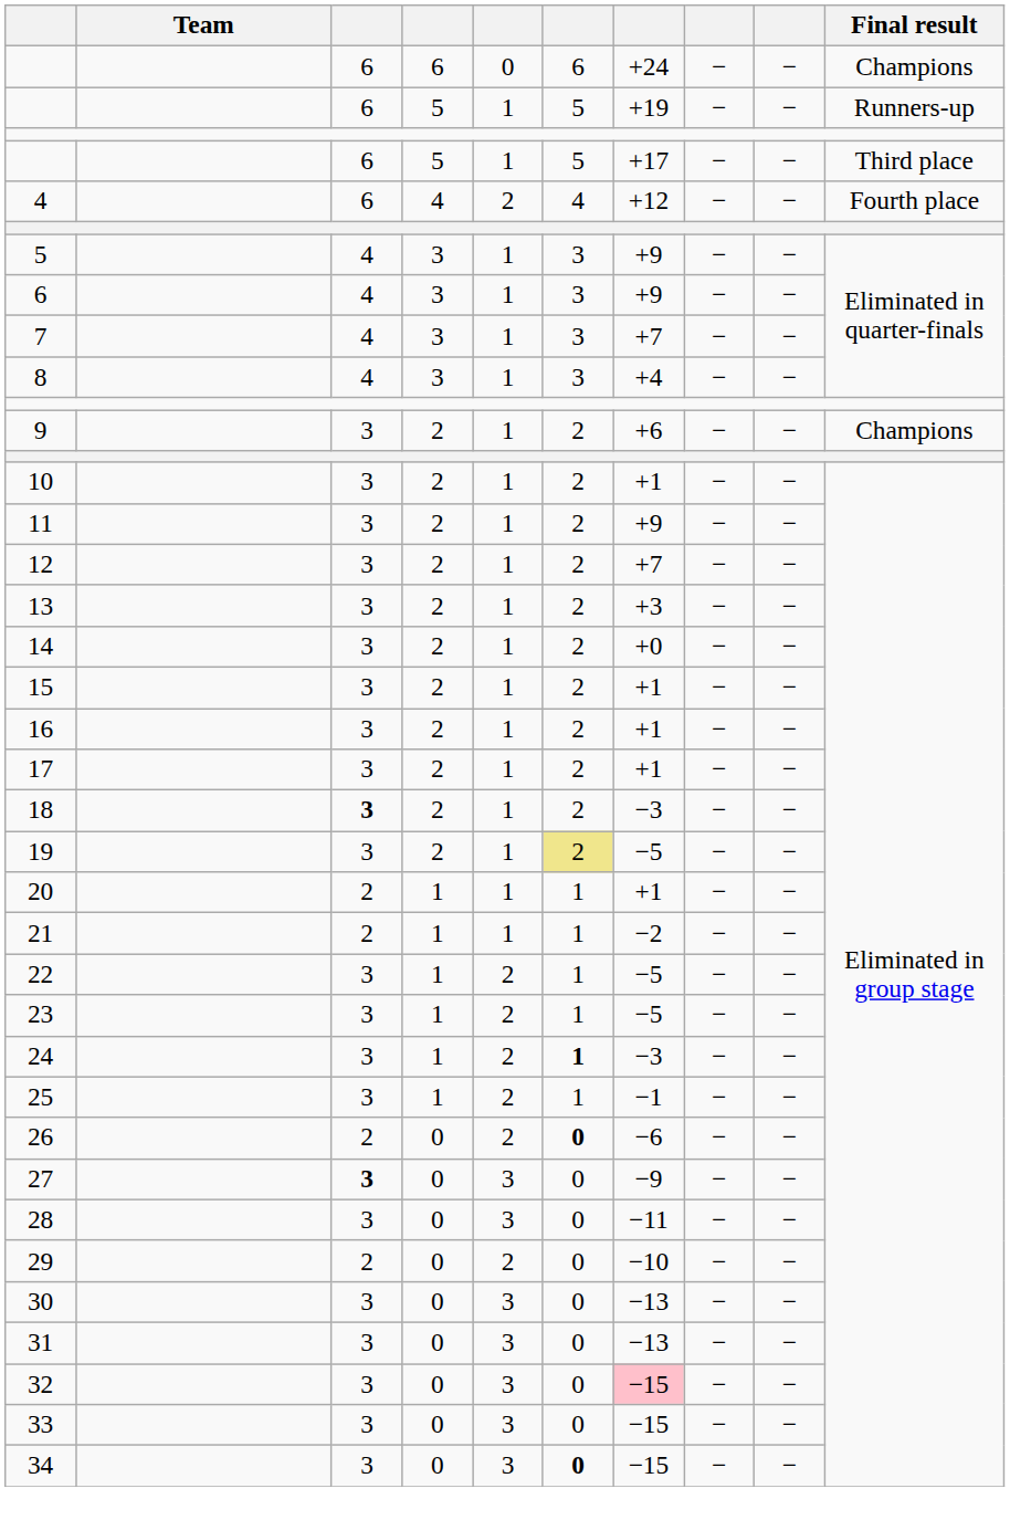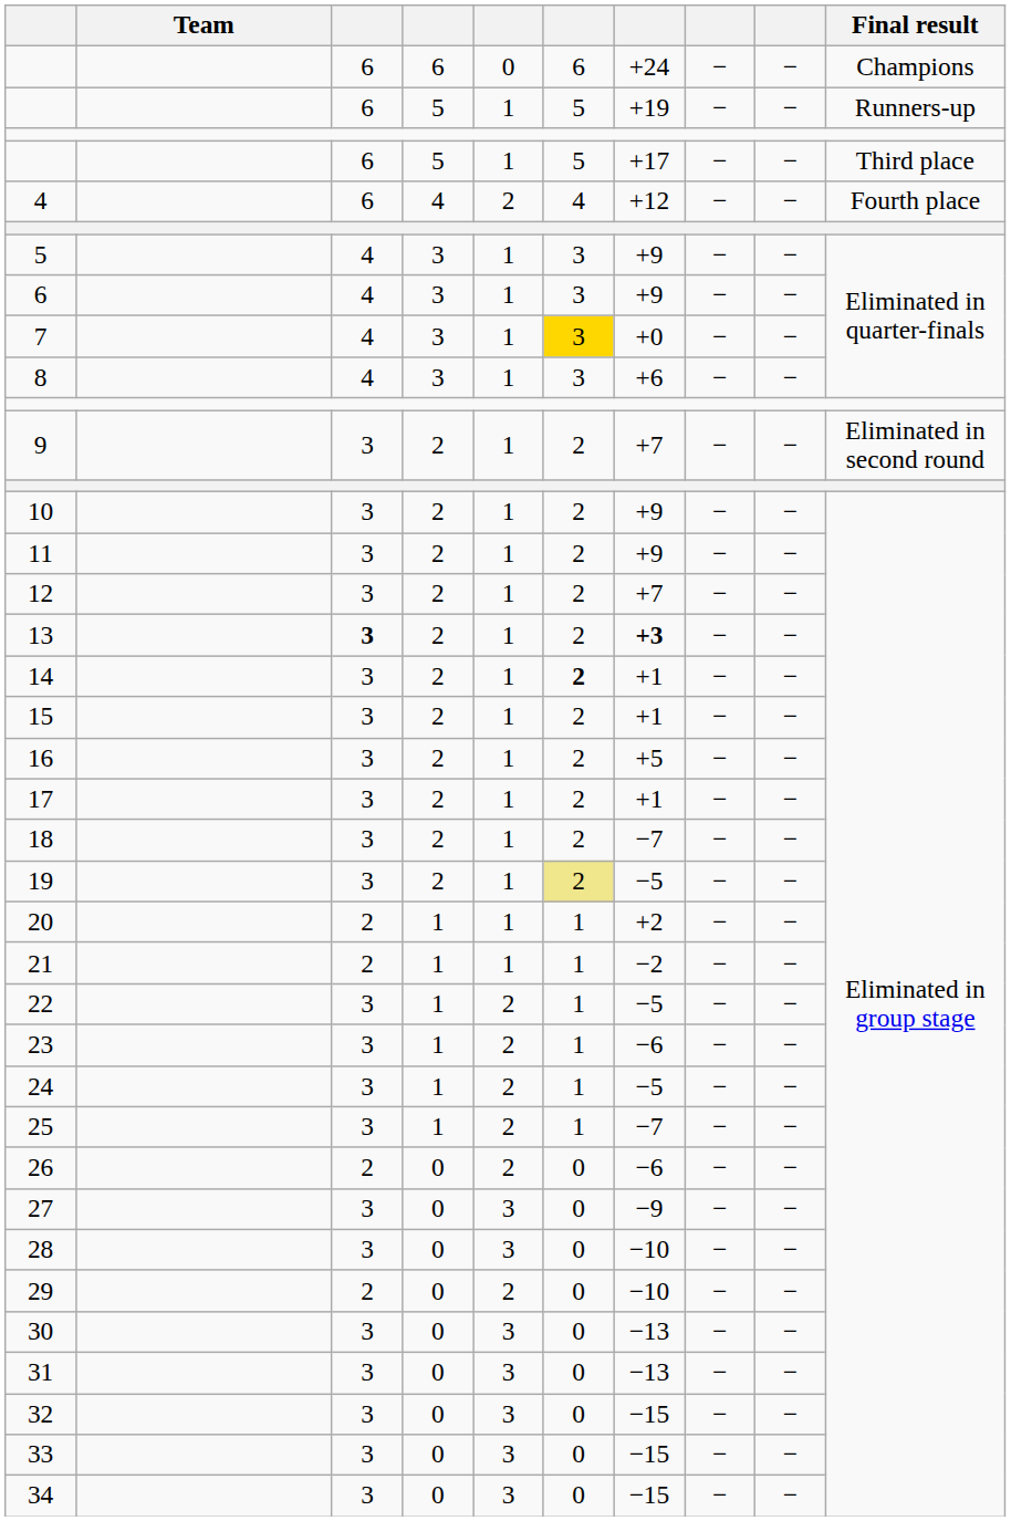 <table class=wikitable style="text-align:center;" width=620>
 <tr>
 <th width=5.5%></th>
 <th width=20%>Team</th>
 <th width=5.5%></th>
 <th width=5.5%></th>
 <th width=5.5%></th>
 <th width=5.5%></th>
 <th width=5.5%></th>
 <th width=5.5%></th>
 <th width=5.5%></th>
 <th width=14%>Final result</th>
 </tr>
 <tr>
 <td></td>
 <td align="left"></td>
 <td>6</td>
 <td>6</td>
 <td>0</td>
 <td>6</td>
 <td>+24</td>
 <td>−</td>
 <td>−</td>
 <td>Champions</td>
 </tr>
 <tr>
 <td></td>
 <td align="left"></td>
 <td>6</td>
 <td>5</td>
 <td>1</td>
 <td>5</td>
 <td>+19</td>
 <td>−</td>
 <td>−</td>
 <td>Runners-up</td>
 </tr>
 <tr>
 <td colspan="10"></td>
 </tr>
 <tr>
 <td></td>
 <td align="left"></td>
 <td>6</td>
 <td>5</td>
 <td>1</td>
 <td>5</td>
 <td>+17</td>
 <td>−</td>
 <td>−</td>
 <td>Third place</td>
 </tr>
 <tr>
 <td>4</td>
 <td align="left"></td>
 <td>6</td>
 <td>4</td>
 <td>2</td>
 <td>4</td>
 <td>+12</td>
 <td>−</td>
 <td>−</td>
 <td>Fourth place</td>
 </tr>
 <tr>
 <th colspan="10"></th>
 </tr>
 <tr>
 <td>5</td>
 <td align="left"></td>
 <td>4</td>
 <td>3</td>
 <td>1</td>
 <td>3</td>
 <td>+9</td>
 <td>−</td>
 <td>−</td>
 <td rowspan="4">Eliminated in quarter-finals</td>
 </tr>
 <tr>
 <td>6</td>
 <td align="left"></td>
 <td>4</td>
 <td>3</td>
 <td>1</td>
 <td>3</td>
 <td>+9</td>
 <td>−</td>
 <td>−</td>
 </tr>
 <tr>
 <td>7</td>
 <td align="left"></td>
 <td>4</td>
 <td>3</td>
 <td>1</td>
-<td>3</td>
-<td>+7</td>
+<td style="background: gold;">3</td>
+<td>+0</td>
 <td>−</td>
 <td>−</td>
 </tr>
 <tr>
 <td>8</td>
 <td align="left"></td>
 <td>4</td>
 <td>3</td>
 <td>1</td>
 <td>3</td>
-<td>+4</td>
+<td>+6</td>
 <td>−</td>
 <td>−</td>
 </tr>
 <tr>
 <td colspan="10"></td>
 </tr>
 <tr>
 <td>9</td>
 <td align="left"></td>
 <td>3</td>
 <td>2</td>
 <td>1</td>
 <td>2</td>
-<td>+6</td>
+<td>+7</td>
 <td>−</td>
 <td>−</td>
-<td>Champions</td>
+<td>Eliminated in second round</td>
 </tr>
 <tr>
 <th colspan="10"></th>
 </tr>
 <tr>
 <td>10</td>
 <td align="left"></td>
 <td>3</td>
 <td>2</td>
 <td>1</td>
 <td>2</td>
-<td>+1</td>
+<td>+9</td>
 <td>−</td>
 <td>−</td>
 <td rowspan="25">Eliminated in <a href='#'>group stage</a></td>
 </tr>
 <tr>
 <td>11</td>
 <td align="left"></td>
 <td>3</td>
 <td>2</td>
 <td>1</td>
 <td>2</td>
 <td>+9</td>
 <td>−</td>
 <td>−</td>
 </tr>
 <tr>
 <td>12</td>
 <td align="left"></td>
 <td>3</td>
 <td>2</td>
 <td>1</td>
 <td>2</td>
 <td>+7</td>
 <td>−</td>
 <td>−</td>
 </tr>
 <tr>
 <td>13</td>
 <td align="left"></td>
-<td>3</td>
+<td><strong>3</strong></td>
 <td>2</td>
 <td>1</td>
 <td>2</td>
-<td>+3</td>
+<td><strong>+3</strong></td>
 <td>−</td>
 <td>−</td>
 </tr>
 <tr>
 <td>14</td>
 <td align="left"></td>
 <td>3</td>
 <td>2</td>
 <td>1</td>
-<td>2</td>
-<td>+0</td>
+<td><strong>2</strong></td>
+<td>+1</td>
 <td>−</td>
 <td>−</td>
 </tr>
 <tr>
 <td>15</td>
 <td align="left"></td>
 <td>3</td>
 <td>2</td>
 <td>1</td>
 <td>2</td>
 <td>+1</td>
 <td>−</td>
 <td>−</td>
 </tr>
 <tr>
 <td>16</td>
 <td align="left"></td>
 <td>3</td>
 <td>2</td>
 <td>1</td>
 <td>2</td>
-<td>+1</td>
+<td>+5</td>
 <td>−</td>
 <td>−</td>
 </tr>
 <tr>
 <td>17</td>
 <td align="left"></td>
 <td>3</td>
 <td>2</td>
 <td>1</td>
 <td>2</td>
 <td>+1</td>
 <td>−</td>
 <td>−</td>
 </tr>
 <tr>
 <td>18</td>
 <td align="left"></td>
-<td><strong>3</strong></td>
+<td>3</td>
 <td>2</td>
 <td>1</td>
 <td>2</td>
-<td>−3</td>
+<td>−7</td>
 <td>−</td>
 <td>−</td>
 </tr>
 <tr>
 <td>19</td>
 <td align="left"></td>
 <td>3</td>
 <td>2</td>
 <td>1</td>
 <td style="background: khaki;">2</td>
 <td>−5</td>
 <td>−</td>
 <td>−</td>
 </tr>
 <tr>
 <td>20</td>
 <td align="left"></td>
 <td>2</td>
 <td>1</td>
 <td>1</td>
 <td>1</td>
-<td>+1</td>
+<td>+2</td>
 <td>−</td>
 <td>−</td>
 </tr>
 <tr>
 <td>21</td>
 <td align="left"></td>
 <td>2</td>
 <td>1</td>
 <td>1</td>
 <td>1</td>
 <td>−2</td>
 <td>−</td>
 <td>−</td>
 </tr>
 <tr>
 <td>22</td>
 <td align="left"></td>
 <td>3</td>
 <td>1</td>
 <td>2</td>
 <td>1</td>
 <td>−5</td>
 <td>−</td>
 <td>−</td>
 </tr>
 <tr>
 <td>23</td>
 <td align="left"></td>
 <td>3</td>
 <td>1</td>
 <td>2</td>
 <td>1</td>
-<td>−5</td>
+<td>−6</td>
 <td>−</td>
 <td>−</td>
 </tr>
 <tr>
 <td>24</td>
 <td align="left"></td>
 <td>3</td>
 <td>1</td>
 <td>2</td>
-<td><strong>1</strong></td>
-<td>−3</td>
+<td>1</td>
+<td>−5</td>
 <td>−</td>
 <td>−</td>
 </tr>
 <tr>
 <td>25</td>
 <td align="left"></td>
 <td>3</td>
 <td>1</td>
 <td>2</td>
 <td>1</td>
-<td>−1</td>
+<td>−7</td>
 <td>−</td>
 <td>−</td>
 </tr>
 <tr>
 <td>26</td>
 <td align="left"></td>
 <td>2</td>
 <td>0</td>
 <td>2</td>
-<td><strong>0</strong></td>
+<td>0</td>
 <td>−6</td>
 <td>−</td>
 <td>−</td>
 </tr>
 <tr>
 <td>27</td>
 <td align="left"></td>
-<td><strong>3</strong></td>
+<td>3</td>
 <td>0</td>
 <td>3</td>
 <td>0</td>
 <td>−9</td>
 <td>−</td>
 <td>−</td>
 </tr>
 <tr>
 <td>28</td>
 <td align="left"></td>
 <td>3</td>
 <td>0</td>
 <td>3</td>
 <td>0</td>
-<td>−11</td>
+<td>−10</td>
 <td>−</td>
 <td>−</td>
 </tr>
 <tr>
 <td>29</td>
 <td align="left"></td>
 <td>2</td>
 <td>0</td>
 <td>2</td>
 <td>0</td>
 <td>−10</td>
 <td>−</td>
 <td>−</td>
 </tr>
 <tr>
 <td>30</td>
 <td align="left"></td>
 <td>3</td>
 <td>0</td>
 <td>3</td>
 <td>0</td>
 <td>−13</td>
 <td>−</td>
 <td>−</td>
 </tr>
 <tr>
 <td>31</td>
 <td align="left"></td>
 <td>3</td>
 <td>0</td>
 <td>3</td>
 <td>0</td>
 <td>−13</td>
 <td>−</td>
 <td>−</td>
 </tr>
 <tr>
 <td>32</td>
 <td align="left"></td>
 <td>3</td>
 <td>0</td>
 <td>3</td>
 <td>0</td>
-<td style="background: pink;">−15</td>
+<td>−15</td>
 <td>−</td>
 <td>−</td>
 </tr>
 <tr>
 <td>33</td>
 <td align="left"></td>
 <td>3</td>
 <td>0</td>
 <td>3</td>
 <td>0</td>
 <td>−15</td>
 <td>−</td>
 <td>−</td>
 </tr>
 <tr>
 <td>34</td>
 <td align="left"></td>
 <td>3</td>
 <td>0</td>
 <td>3</td>
-<td><strong>0</strong></td>
+<td>0</td>
 <td>−15</td>
 <td>−</td>
 <td>−</td>
 </tr>
 </table>
